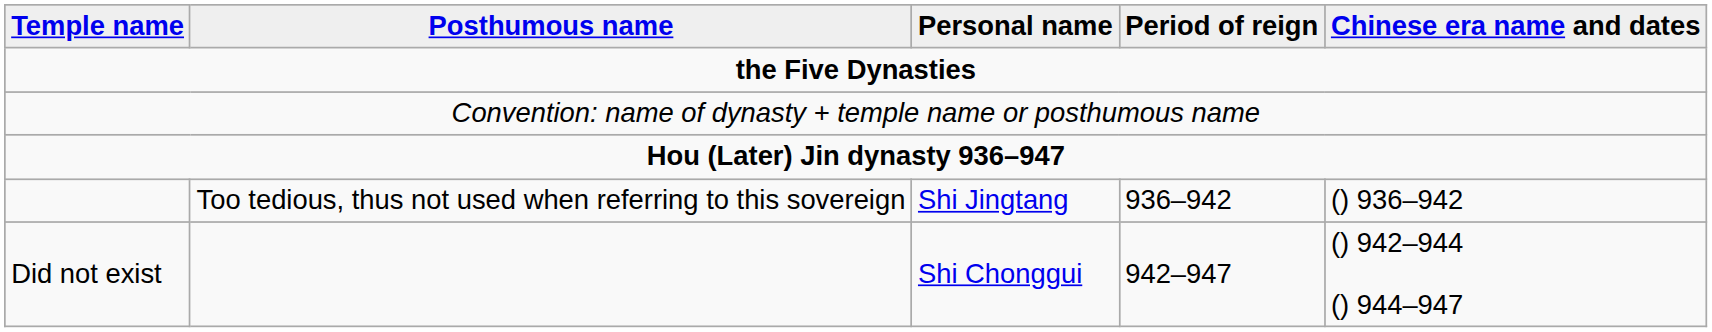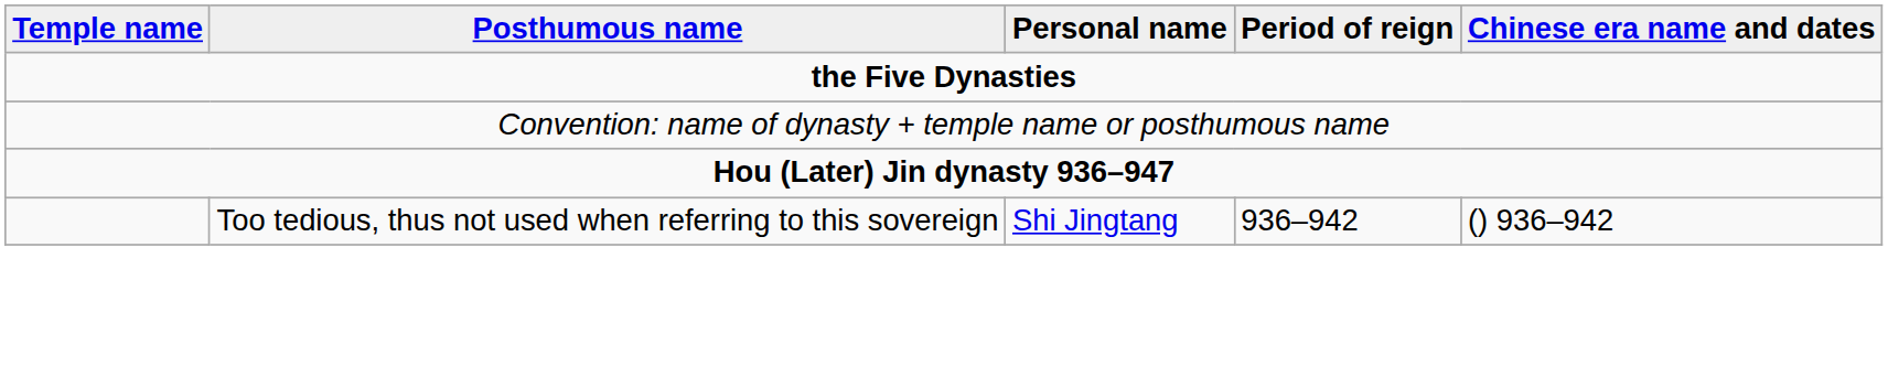 <table class="wikitable">
 <tr>
 <th style="background:#efefef;"><a href='#'>Temple name</a></th>
 <th style="background:#efefef;"><a href='#'>Posthumous name</a></th>
 <th style="background:#efefef;">Personal name</th>
 <th style="background:#efefef;">Period of reign</th>
 <th style="background:#efefef;"><a href='#'>Chinese era name</a> and dates</th>
 </tr>
 <tr>
 <td colspan="5" style="text-align:center;"><strong>the Five Dynasties</strong></td>
 </tr>
 <tr>
 <td colspan="5" style="text-align:center;"><em>Convention: name of dynasty + temple name or posthumous name</em></td>
 </tr>
 <tr>
 <td colspan="5" style="text-align:center;"><strong>Hou (Later) Jin dynasty 936–947</strong></td>
 </tr>
 <tr>
 <td Gaozu> <em></em></td>
 <td>Too tedious, thus not used when referring to this sovereign</td>
 <td><a href='#'>Shi Jingtang</a>  <em></em></td>
 <td>936–942</td>
 <td><em></em> () 936–942</td>
 </tr>
-<tr>
-<td>Did not exist</td>
-<td Chu Di> <em></em></td>
-<td><a href='#'>Shi Chonggui</a>  <em></em></td>
-<td>942–947</td>
-<td><em></em> () 942–944<br><br><em></em> () 944–947</td>
-</tr>
 </table>
